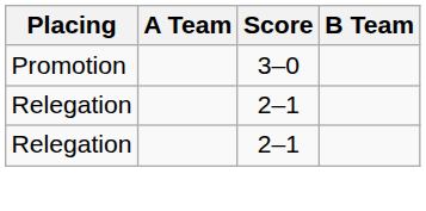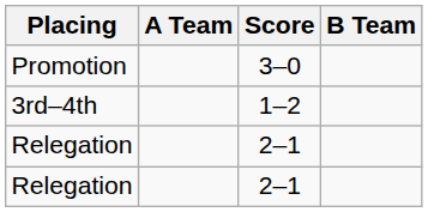 <table class=wikitable style="border:1px solid #AAAAAA;">
 <tr>
 <th>Placing</th>
 <th>A Team</th>
 <th>Score</th>
 <th>B Team</th>
 </tr>
 <tr>
 <td>Promotion</td>
 <td><strong></strong></td>
 <td align="center">3–0</td>
+<td></td>
+</tr>
+<tr>
+<td>3rd–4th</td>
+<td></td>
+<td align="center">1–2</td>
 <td></td>
 </tr>
 <tr>
 <td>Relegation</td>
 <td></td>
 <td align="center">2–1</td>
 <td><em></em></td>
 </tr>
 <tr>
 <td>Relegation</td>
 <td></td>
 <td align="center">2–1</td>
 <td><em></em></td>
 </tr>
 </table>
